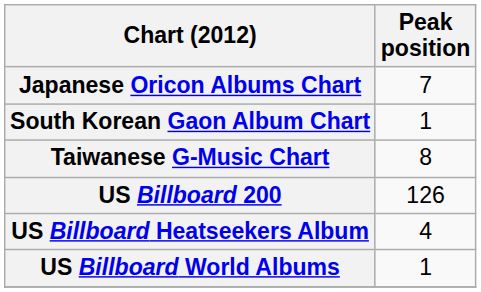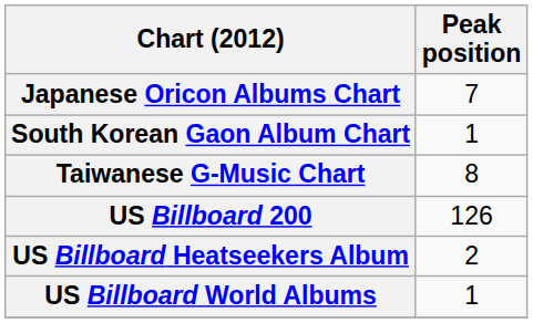 <table class="wikitable sortable plainrowheaders" style="text-align:center;">
 <tr>
 <th>Chart (2012)</th>
 <th>Peak<br>position</th>
 </tr>
 <tr>
 <th scope="row">Japanese <a href='#'>Oricon Albums Chart</a></th>
 <td>7</td>
 </tr>
 <tr>
 <th scope="row">South Korean <a href='#'>Gaon Album Chart</a></th>
 <td>1</td>
 </tr>
 <tr>
 <th scope="row">Taiwanese <a href='#'>G-Music Chart</a></th>
 <td>8</td>
 </tr>
 <tr>
 <th scope="row">US <a href='#'><em>Billboard</em> 200</a></th>
 <td>126</td>
 </tr>
 <tr>
 <th scope="row">US <a href='#'><em>Billboard</em> Heatseekers Album</a></th>
-<td>4</td>
+<td>2</td>
 </tr>
 <tr>
 <th scope="row">US <a href='#'><em>Billboard</em> World Albums</a></th>
 <td>1</td>
 </tr>
 <tr>
 </tr>
 </table>
